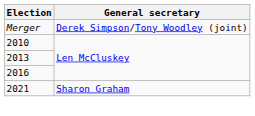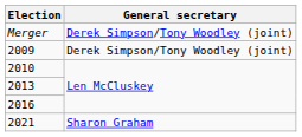 <table class="wikitable">
 <tr>
 <th>Election</th>
 <th>General secretary</th>
 </tr>
 <tr>
 <td><em>Merger</em></td>
 <td><a href='#'>Derek Simpson</a>/<a href='#'>Tony Woodley</a> (joint)</td>
+</tr>
+<tr>
+<td>2009</td>
+<td>Derek Simpson/Tony Woodley (joint)</td>
 </tr>
 <tr>
 <td>2010</td>
 <td rowspan="3"><a href='#'>Len McCluskey</a></td>
 </tr>
 <tr>
 <td>2013</td>
 </tr>
 <tr>
 <td>2016</td>
 </tr>
 <tr>
 <td>2021</td>
 <td><a href='#'>Sharon Graham</a></td>
 </tr>
 </table>
